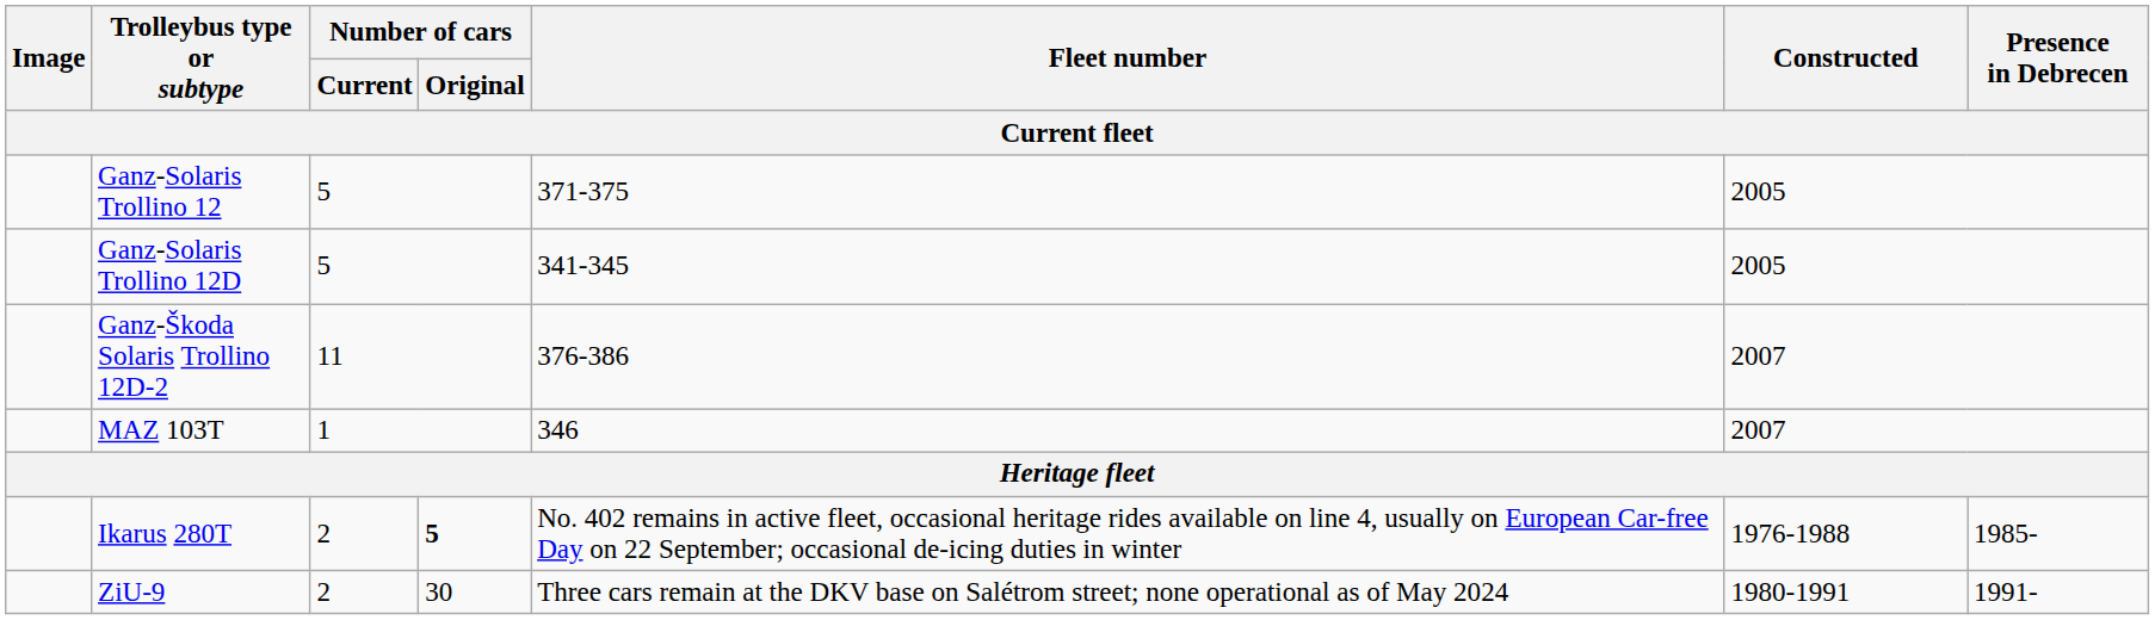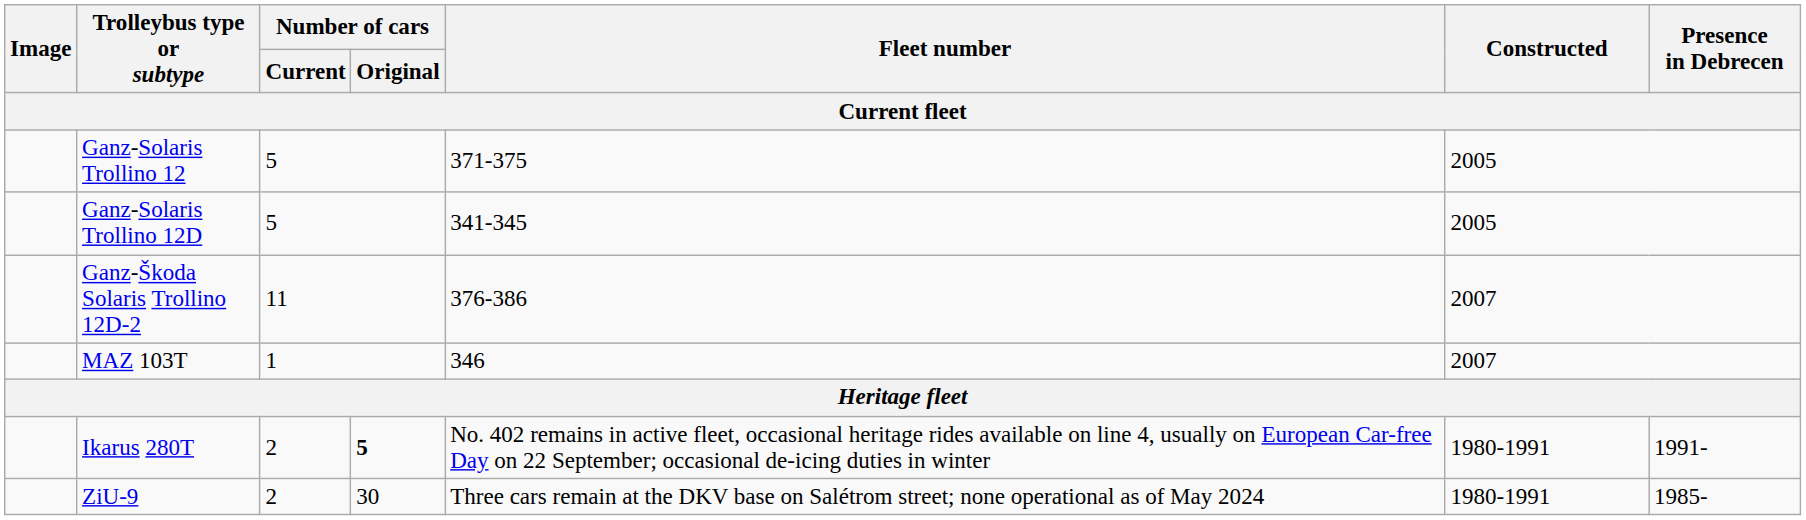 <table class="wikitable">
 <tr>
 <th rowspan=2>Image</th>
 <th rowspan=2; width="120">Trolleybus type or<br><em>subtype</em></th>
 <th colspan=2>Number of cars</th>
 <th rowspan=2>Fleet number</th>
 <th rowspan=2; width="134">Constructed</th>
 <th rowspan=2; width="98">Presence<br>in Debrecen</th>
 </tr>
 <tr>
 <th>Current</th>
 <th>Original</th>
 </tr>
 <tr>
 <th colspan="8">Current fleet</th>
 </tr>
 <tr>
 <td></td>
 <td><a href='#'>Ganz</a>-<a href='#'>Solaris</a> <a href='#'>Trollino 12</a><br></td>
 <td colspan=2>5</td>
 <td>371-375</td>
 <td colspan=2>2005</td>
 </tr>
 <tr>
 <td></td>
 <td><a href='#'>Ganz</a>-<a href='#'>Solaris</a> <a href='#'>Trollino 12D</a><br></td>
 <td colspan=2>5</td>
 <td>341-345</td>
 <td colspan=2>2005</td>
 </tr>
 <tr>
 <td></td>
 <td><a href='#'>Ganz</a>-<a href='#'>Škoda</a> <a href='#'>Solaris</a> <a href='#'>Trollino 12D-2</a><br></td>
 <td colspan=2>11</td>
 <td>376-386</td>
 <td colspan=2>2007</td>
 </tr>
 <tr>
 <td></td>
 <td><a href='#'>MAZ</a> 103T<br></td>
 <td colspan=2>1</td>
 <td>346</td>
 <td colspan=2>2007</td>
 </tr>
 <tr>
 <th colspan="8"><em>Heritage fleet</em></th>
 </tr>
 <tr>
 <td></td>
 <td><a href='#'>Ikarus</a> <a href='#'>280T</a></td>
 <td>2</td>
 <td><strong>5</strong></td>
 <td>No. 402 remains in active fleet, occasional heritage rides available on line 4, usually on <a href='#'>European Car-free Day</a> on 22 September; occasional de-icing duties in winter</td>
-<td>1976-1988</td>
-<td>1985-</td>
+<td>1980-1991</td>
+<td>1991-</td>
 </tr>
 <tr>
 <td></td>
 <td><a href='#'>ZiU-9</a></td>
 <td>2</td>
 <td>30</td>
 <td>Three cars remain at the DKV base on Salétrom street; none operational as of May 2024</td>
 <td>1980-1991</td>
-<td>1991-</td>
+<td>1985-</td>
 </tr>
 </table>
